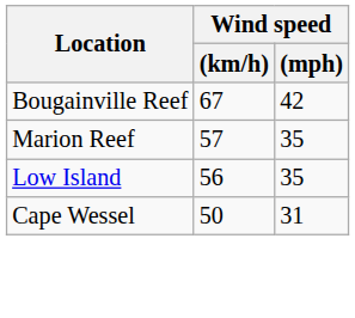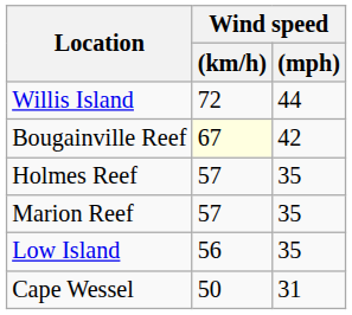 <table class="wikitable" style="float: right; margin: 0.5em; ">
 <tr>
 <th rowspan="2">Location</th>
 <th colspan="2">Wind speed</th>
 </tr>
 <tr>
 <th>(km/h)</th>
 <th>(mph)</th>
 </tr>
 <tr>
+<td><a href='#'>Willis Island</a></td>
+<td>72</td>
+<td>44</td>
+</tr>
+<tr>
 <td>Bougainville Reef</td>
-<td>67</td>
+<td style="background: lightyellow;">67</td>
 <td>42</td>
+</tr>
+<tr>
+<td>Holmes Reef</td>
+<td>57</td>
+<td>35</td>
 </tr>
 <tr>
 <td>Marion Reef</td>
 <td>57</td>
 <td>35</td>
 </tr>
 <tr>
 <td><a href='#'>Low Island</a></td>
 <td>56</td>
 <td>35</td>
 </tr>
 <tr>
 <td>Cape Wessel</td>
 <td>50</td>
 <td>31</td>
 </tr>
 </table>
